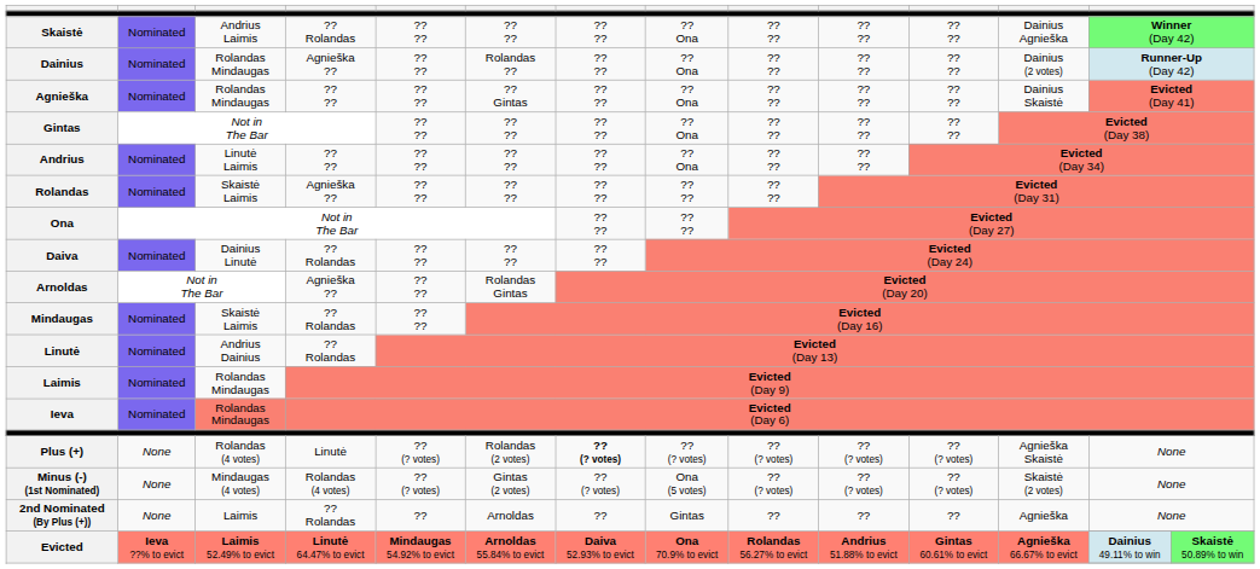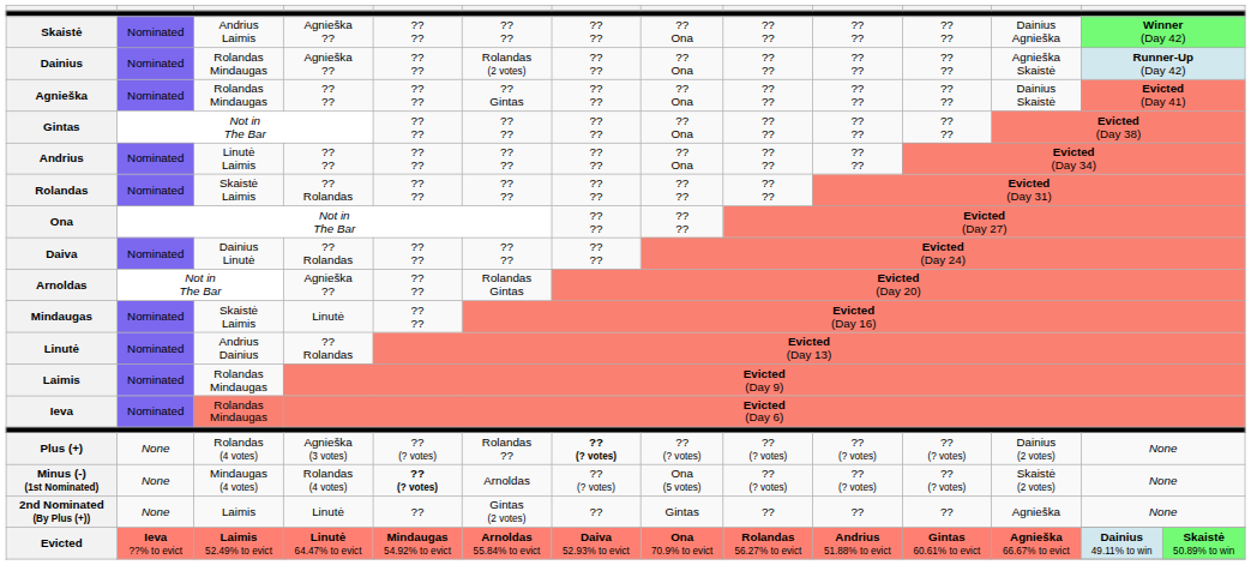 <table class="wikitable" style="font-size:90%; text-align:center; width: 96%; margin-left: auto; margin-right: auto;">
 <tr>
 <th></th>
 <th></th>
 <th></th>
 <th></th>
 <th></th>
 <th></th>
 <th></th>
 <th></th>
 <th></th>
 <th></th>
 <th></th>
 <th></th>
 <th colspan=2></th>
 </tr>
 <tr>
 <th style="background:#000000;" colspan="15"></th>
 </tr>
 <tr>
 <th>Skaistė</th>
 <td style="background:#7b68ee;">Nominated</td>
 <td><span>Andrius</span><br><span>Laimis</span></td>
-<td><span>??</span><br><span>Rolandas</span></td>
+<td><span>Agnieška</span><br><span>??</span></td>
 <td><span>??</span><br><span>??</span></td>
 <td><span>??</span><br><span>??</span></td>
 <td><span>??</span><br><span>??</span></td>
 <td><span>??</span><br><span>Ona</span></td>
 <td><span>??</span><br><span>??</span></td>
 <td><span>??</span><br><span>??</span></td>
 <td><span>??</span><br><span>??</span></td>
 <td><span>Dainius</span><br><span>Agnieška</span></td>
 <td style="background:#73FB76" colspan=2><strong>Winner</strong> <br> (Day 42)</td>
 </tr>
 <tr>
 <th>Dainius</th>
 <td style="background:#7b68ee;">Nominated</td>
 <td><span>Rolandas</span><br><span>Mindaugas</span></td>
 <td><span>Agnieška</span><br><span>??</span></td>
 <td><span>??</span><br><span>??</span></td>
-<td><span>Rolandas</span><br><span>??</span></td>
+<td><span>Rolandas<br><small>(2 votes)</small></span></td>
 <td><span>??</span><br><span>??</span></td>
 <td><span>??</span><br><span>Ona</span></td>
 <td><span>??</span><br><span>??</span></td>
 <td><span>??</span><br><span>??</span></td>
 <td><span>??</span><br><span>??</span></td>
-<td><span>Dainius<br><small>(2 votes)</small></span></td>
+<td><span>Agnieška</span><br><span>Skaistė</span></td>
 <td style="background:#D1E8EF" colspan=2><strong>Runner-Up</strong> <br> (Day 42)</td>
 </tr>
 <tr>
 <th>Agnieška</th>
 <td style="background:#7b68ee;">Nominated</td>
 <td><span>Rolandas</span><br><span>Mindaugas</span></td>
 <td><span>??</span><br><span>??</span></td>
 <td><span>??</span><br><span>??</span></td>
 <td><span>??</span><br><span>Gintas</span></td>
 <td><span>??</span><br><span>??</span></td>
 <td><span>??</span><br><span>Ona</span></td>
 <td><span>??</span><br><span>??</span></td>
 <td><span>??</span><br><span>??</span></td>
 <td><span>??</span><br><span>??</span></td>
 <td><span>Dainius</span><br><span>Skaistė</span></td>
 <td style="background:salmon; text-align:center;" colspan=2><strong>Evicted</strong> <br> (Day 41)</td>
 </tr>
 <tr>
 <th>Gintas</th>
 <td style="background:white; text-align:center;" colspan=3><em>Not in<br>The Bar</em></td>
 <td><span>??</span><br><span>??</span></td>
 <td><span>??</span><br><span>??</span></td>
 <td><span>??</span><br><span>??</span></td>
 <td><span>??</span><br><span>Ona</span></td>
 <td><span>??</span><br><span>??</span></td>
 <td><span>??</span><br><span>??</span></td>
 <td><span>??</span><br><span>??</span></td>
 <td style="background:salmon; text-align:center;" colspan=3><strong>Evicted</strong> <br> (Day 38)</td>
 </tr>
 <tr>
 <th>Andrius</th>
 <td style="background:#7b68ee;">Nominated</td>
 <td><span>Linutė</span><br><span>Laimis</span></td>
 <td><span>??</span><br><span>??</span></td>
 <td><span>??</span><br><span>??</span></td>
 <td><span>??</span><br><span>??</span></td>
 <td><span>??</span><br><span>??</span></td>
 <td><span>??</span><br><span>Ona</span></td>
 <td><span>??</span><br><span>??</span></td>
 <td><span>??</span><br><span>??</span></td>
 <td style="background:salmon; text-align:center;" colspan=4><strong>Evicted</strong> <br> (Day 34)</td>
 </tr>
 <tr>
 <th>Rolandas</th>
 <td style="background:#7b68ee;">Nominated</td>
 <td><span>Skaistė</span><br><span>Laimis</span></td>
-<td><span>Agnieška</span><br><span>??</span></td>
+<td><span>??</span><br><span>Rolandas</span></td>
 <td><span>??</span><br><span>??</span></td>
 <td><span>??</span><br><span>??</span></td>
 <td><span>??</span><br><span>??</span></td>
 <td><span>??</span><br><span>??</span></td>
 <td><span>??</span><br><span>??</span></td>
 <td style="background:salmon; text-align:center;" colspan=5><strong>Evicted</strong> <br> (Day 31)</td>
 </tr>
 <tr>
 <th>Ona</th>
 <td style="background:white; text-align:center;" colspan=5><em>Not in<br>The Bar</em></td>
 <td><span>??</span><br><span>??</span></td>
 <td><span>??</span><br><span>??</span></td>
 <td style="background:salmon; text-align:center;" colspan=6><strong>Evicted</strong> <br> (Day 27)</td>
 </tr>
 <tr>
 <th>Daiva</th>
 <td style="background:#7b68ee;">Nominated</td>
 <td><span>Dainius</span><br><span>Linutė</span></td>
 <td><span>??</span><br><span>Rolandas</span></td>
 <td><span>??</span><br><span>??</span></td>
 <td><span>??</span><br><span>??</span></td>
 <td><span>??</span><br><span>??</span></td>
 <td style="background:salmon; text-align:center;" colspan=7><strong>Evicted</strong> <br> (Day 24)</td>
 </tr>
 <tr>
 <th>Arnoldas</th>
 <td style="background:white; text-align:center;" colspan=2><em>Not in<br>The Bar</em></td>
 <td><span>Agnieška</span><br><span>??</span></td>
 <td><span>??</span><br><span>??</span></td>
 <td><span>Rolandas</span><br><span>Gintas</span></td>
 <td style="background:salmon; text-align:center;" colspan=8><strong>Evicted</strong> <br> (Day 20)</td>
 </tr>
 <tr>
 <th>Mindaugas</th>
 <td style="background:#7b68ee;">Nominated</td>
 <td><span>Skaistė</span><br><span>Laimis</span></td>
-<td><span>??</span><br><span>Rolandas</span></td>
+<td>Linutė</td>
 <td><span>??</span><br><span>??</span></td>
 <td style="background:salmon; text-align:center;" colspan=9><strong>Evicted</strong> <br> (Day 16)</td>
 </tr>
 <tr>
 <th>Linutė</th>
 <td style="background:#7b68ee;">Nominated</td>
 <td><span>Andrius</span><br><span>Dainius</span></td>
 <td><span>??</span><br><span>Rolandas</span></td>
 <td style="background:salmon; text-align:center;" colspan=10><strong>Evicted</strong> <br> (Day 13)</td>
 </tr>
 <tr>
 <th>Laimis</th>
 <td style="background:#7b68ee;">Nominated</td>
 <td><span>Rolandas</span><br><span>Mindaugas</span></td>
 <td style="background:salmon; text-align:center;" colspan=11><strong>Evicted</strong> <br> (Day 9)</td>
 </tr>
 <tr>
 <th>Ieva</th>
 <td style="background:#7b68ee;">Nominated</td>
 <td style="background:salmon; text-align:center;"><span>Rolandas</span><br><span>Mindaugas</span></td>
 <td style="background:salmon; text-align:center;" colspan=11><strong>Evicted</strong> <br> (Day 6)</td>
 </tr>
 <tr>
 <th style="background:#000000;" colspan="15"></th>
 </tr>
 <tr>
 <th>Plus (+)</th>
 <td><em>None</em></td>
 <td><span>Rolandas<br><small>(4 votes)</small></span></td>
-<td>Linutė</td>
+<td><span>Agnieška<br><small>(3 votes)</small></span></td>
 <td><span>??<br><small>(? votes)</small></span></td>
-<td><span>Rolandas<br><small>(2 votes)</small></span></td>
+<td><span>Rolandas</span><br><span>??</span></td>
 <td><strong><span>??<br><small>(? votes)</small></span></strong></td>
 <td><span>??<br><small>(? votes)</small></span></td>
 <td><span>??<br><small>(? votes)</small></span></td>
 <td><span>??<br><small>(? votes)</small></span></td>
 <td><span>??<br><small>(? votes)</small></span></td>
-<td><span>Agnieška</span><br><span>Skaistė</span></td>
+<td><span>Dainius<br><small>(2 votes)</small></span></td>
 <td colspan=2><em>None</em></td>
 </tr>
 <tr>
 <th>Minus (-)<br><small>(1st Nominated)</small></th>
 <td><em>None</em></td>
 <td><span>Mindaugas<br><small>(4 votes)</small></span></td>
 <td><span>Rolandas<br><small>(4 votes)</small></span></td>
-<td><span>??<br><small>(? votes)</small></span></td>
-<td><span>Gintas<br><small>(2 votes)</small></span></td>
+<td><strong><span>??<br><small>(? votes)</small></span></strong></td>
+<td>Arnoldas</td>
 <td><span>??<br><small>(? votes)</small></span></td>
 <td><span>Ona<br><small>(5 votes)</small></span></td>
 <td><span>??<br><small>(? votes)</small></span></td>
 <td><span>??<br><small>(? votes)</small></span></td>
 <td><span>??<br><small>(? votes)</small></span></td>
 <td><span>Skaistė<br><small>(2 votes)</small></span></td>
 <td colspan=2><em>None</em></td>
 </tr>
 <tr>
 <th>2nd Nominated<br><small>(By Plus (+))</small></th>
 <td><em>None</em></td>
 <td>Laimis</td>
-<td><span>??</span><br><span>Rolandas</span></td>
+<td>Linutė</td>
 <td>??</td>
-<td>Arnoldas</td>
+<td><span>Gintas<br><small>(2 votes)</small></span></td>
 <td>??</td>
 <td>Gintas</td>
 <td>??</td>
 <td>??</td>
 <td>??</td>
 <td>Agnieška</td>
 <td colspan=2><em>None</em></td>
 </tr>
 <tr>
 <th rowspan="4">Evicted</th>
 <td rowspan="4" style="background:#FF8072"><strong>Ieva</strong><br><small>??% to evict</small></td>
 <td rowspan="4" style="background:#FF8072"><strong>Laimis</strong><br><small>52.49% to evict</small></td>
 <td rowspan="4" style="background:#FF8072"><strong>Linutė</strong><br><small>64.47% to evict</small></td>
 <td rowspan="4" style="background:#FF8072"><strong>Mindaugas</strong><br><small>54.92% to evict</small></td>
 <td rowspan="4" style="background:#FF8072"><strong>Arnoldas</strong><br><small>55.84% to evict</small></td>
 <td rowspan="4" style="background:#FF8072"><strong>Daiva</strong><br><small>52.93% to evict</small></td>
 <td rowspan="4" style="background:#FF8072"><strong>Ona</strong><br><small>70.9% to evict</small></td>
 <td rowspan="4" style="background:#FF8072"><strong>Rolandas</strong><br><small>56.27% to evict</small></td>
 <td rowspan="4" style="background:#FF8072"><strong>Andrius</strong><br><small>51.88% to evict</small></td>
 <td rowspan="4" style="background:#FF8072"><strong>Gintas</strong><br><small>60.61% to evict</small></td>
 <td rowspan="4" style="background:#FF8072"><strong>Agnieška</strong><br><small>66.67% to evict</small></td>
 </tr>
 <tr>
 <td rowspan="1" style="background:#D1E8EF"><strong>Dainius</strong><br><small>49.11% to win</small></td>
 <td rowspan="1" style="background:#73FB76"><strong>Skaistė</strong><br><small>50.89% to win</small></td>
 </tr>
 <tr>
 </tr>
 </table>
